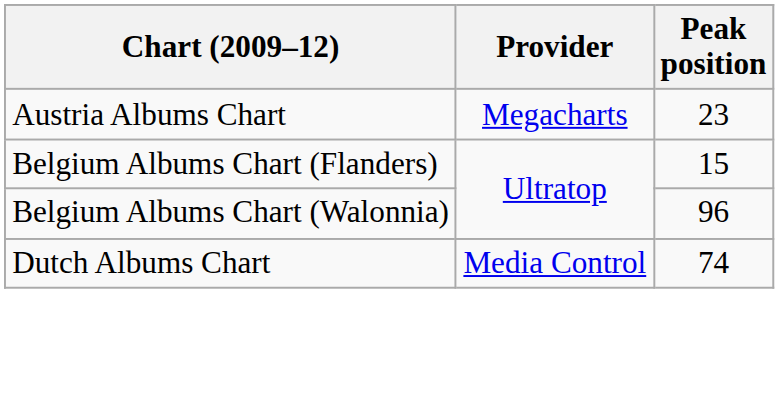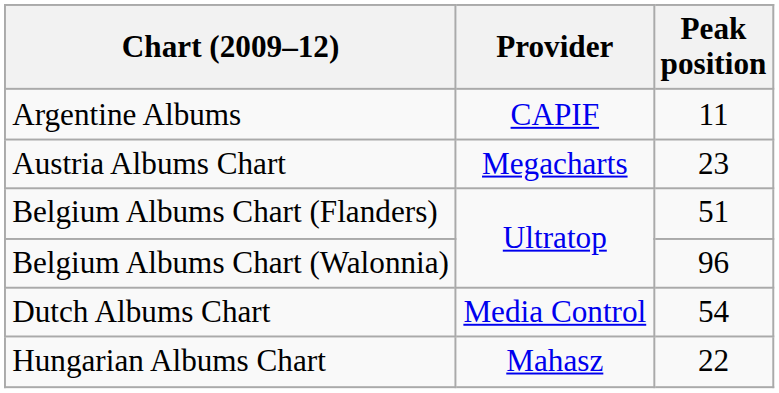 <table class="wikitable sortable">
 <tr style="background:#ebf5ff;">
 <th align="left">Chart (2009–12)</th>
 <th align="left">Provider</th>
 <th align="left">Peak<br>position</th>
+</tr>
+<tr>
+<td align="left">Argentine Albums</td>
+<td style="text-align:center;"><a href='#'>CAPIF</a></td>
+<td style="text-align:center;">11</td>
 </tr>
 <tr>
 <td align="left">Austria Albums Chart</td>
 <td style="text-align:center;"><a href='#'>Megacharts</a></td>
 <td style="text-align:center;">23</td>
 </tr>
 <tr>
 <td align="left">Belgium Albums Chart (Flanders)</td>
 <td style="text-align:center;" rowspan="2"><a href='#'>Ultratop</a></td>
-<td style="text-align:center;">15</td>
+<td style="text-align:center;">51</td>
 </tr>
 <tr>
 <td align="left">Belgium Albums Chart (Walonnia)</td>
 <td style="text-align:center;">96</td>
 </tr>
 <tr>
 <td align="left">Dutch Albums Chart</td>
 <td style="text-align:center;"><a href='#'>Media Control</a></td>
-<td style="text-align:center;">74</td>
+<td style="text-align:center;">54</td>
+</tr>
+<tr>
+<td align="left">Hungarian Albums Chart</td>
+<td style="text-align:center;"><a href='#'>Mahasz</a></td>
+<td style="text-align:center;">22</td>
 </tr>
 </table>
